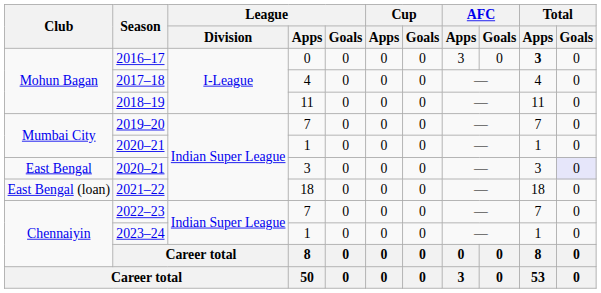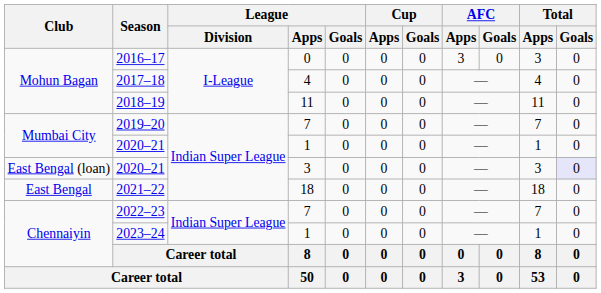 <table class="wikitable" style="text-align: center;">
 <tr>
 <th rowspan="2">Club</th>
 <th rowspan="2">Season</th>
 <th colspan="3">League</th>
 <th colspan="2">Cup</th>
 <th colspan="2"><a href='#'>AFC</a></th>
 <th colspan="2">Total</th>
 </tr>
 <tr>
 <th>Division</th>
 <th>Apps</th>
 <th>Goals</th>
 <th>Apps</th>
 <th>Goals</th>
 <th>Apps</th>
 <th>Goals</th>
 <th>Apps</th>
 <th>Goals</th>
 </tr>
 <tr>
 <td rowspan="3"><a href='#'>Mohun Bagan</a></td>
 <td><a href='#'>2016–17</a></td>
 <td rowspan="3"><a href='#'>I-League</a></td>
 <td>0</td>
 <td>0</td>
 <td>0</td>
 <td>0</td>
 <td>3</td>
 <td>0</td>
-<td><strong>3</strong></td>
+<td>3</td>
 <td>0</td>
 </tr>
 <tr>
 <td><a href='#'>2017–18</a></td>
 <td>4</td>
 <td>0</td>
 <td>0</td>
 <td>0</td>
 <td colspan="2">—</td>
 <td>4</td>
 <td>0</td>
 </tr>
 <tr>
 <td><a href='#'>2018–19</a></td>
 <td>11</td>
 <td>0</td>
 <td>0</td>
 <td>0</td>
 <td colspan="2">—</td>
 <td>11</td>
 <td>0</td>
 </tr>
 <tr>
 <td rowspan="2"><a href='#'>Mumbai City</a></td>
 <td><a href='#'>2019–20</a></td>
 <td rowspan="4"><a href='#'>Indian Super League</a></td>
 <td>7</td>
 <td>0</td>
 <td>0</td>
 <td>0</td>
 <td colspan="2">—</td>
 <td>7</td>
 <td>0</td>
 </tr>
 <tr>
 <td><a href='#'>2020–21</a></td>
 <td>1</td>
 <td>0</td>
 <td>0</td>
 <td>0</td>
 <td colspan="2">—</td>
 <td>1</td>
 <td>0</td>
 </tr>
 <tr>
-<td rowspan="1"><a href='#'>East Bengal</a></td>
+<td rowspan="1"><a href='#'>East Bengal</a> (loan)</td>
 <td><a href='#'>2020–21</a></td>
 <td>3</td>
 <td>0</td>
 <td>0</td>
 <td>0</td>
 <td colspan="2">—</td>
 <td>3</td>
 <td style="background: lavender;">0</td>
 </tr>
 <tr>
-<td rowspan="1"><a href='#'>East Bengal</a> (loan)</td>
+<td rowspan="1"><a href='#'>East Bengal</a></td>
 <td><a href='#'>2021–22</a></td>
 <td>18</td>
 <td>0</td>
 <td>0</td>
 <td>0</td>
 <td colspan="2">—</td>
 <td>18</td>
 <td>0</td>
 </tr>
 <tr>
 <td rowspan="3"><a href='#'>Chennaiyin</a></td>
 <td><a href='#'>2022–23</a></td>
 <td rowspan="2"><a href='#'>Indian Super League</a></td>
 <td>7</td>
 <td>0</td>
 <td>0</td>
 <td>0</td>
 <td colspan="2">—</td>
 <td>7</td>
 <td>0</td>
 </tr>
 <tr>
 <td><a href='#'>2023–24</a></td>
 <td>1</td>
 <td>0</td>
 <td>0</td>
 <td>0</td>
 <td colspan="2">—</td>
 <td>1</td>
 <td>0</td>
 </tr>
 <tr>
 <th colspan="2">Career total</th>
 <th>8</th>
 <th>0</th>
 <th>0</th>
 <th>0</th>
 <th>0</th>
 <th>0</th>
 <th>8</th>
 <th>0</th>
 </tr>
 <tr>
 <th colspan="3">Career total</th>
 <th>50</th>
 <th>0</th>
 <th>0</th>
 <th>0</th>
 <th>3</th>
 <th>0</th>
 <th>53</th>
 <th>0</th>
 </tr>
 </table>
